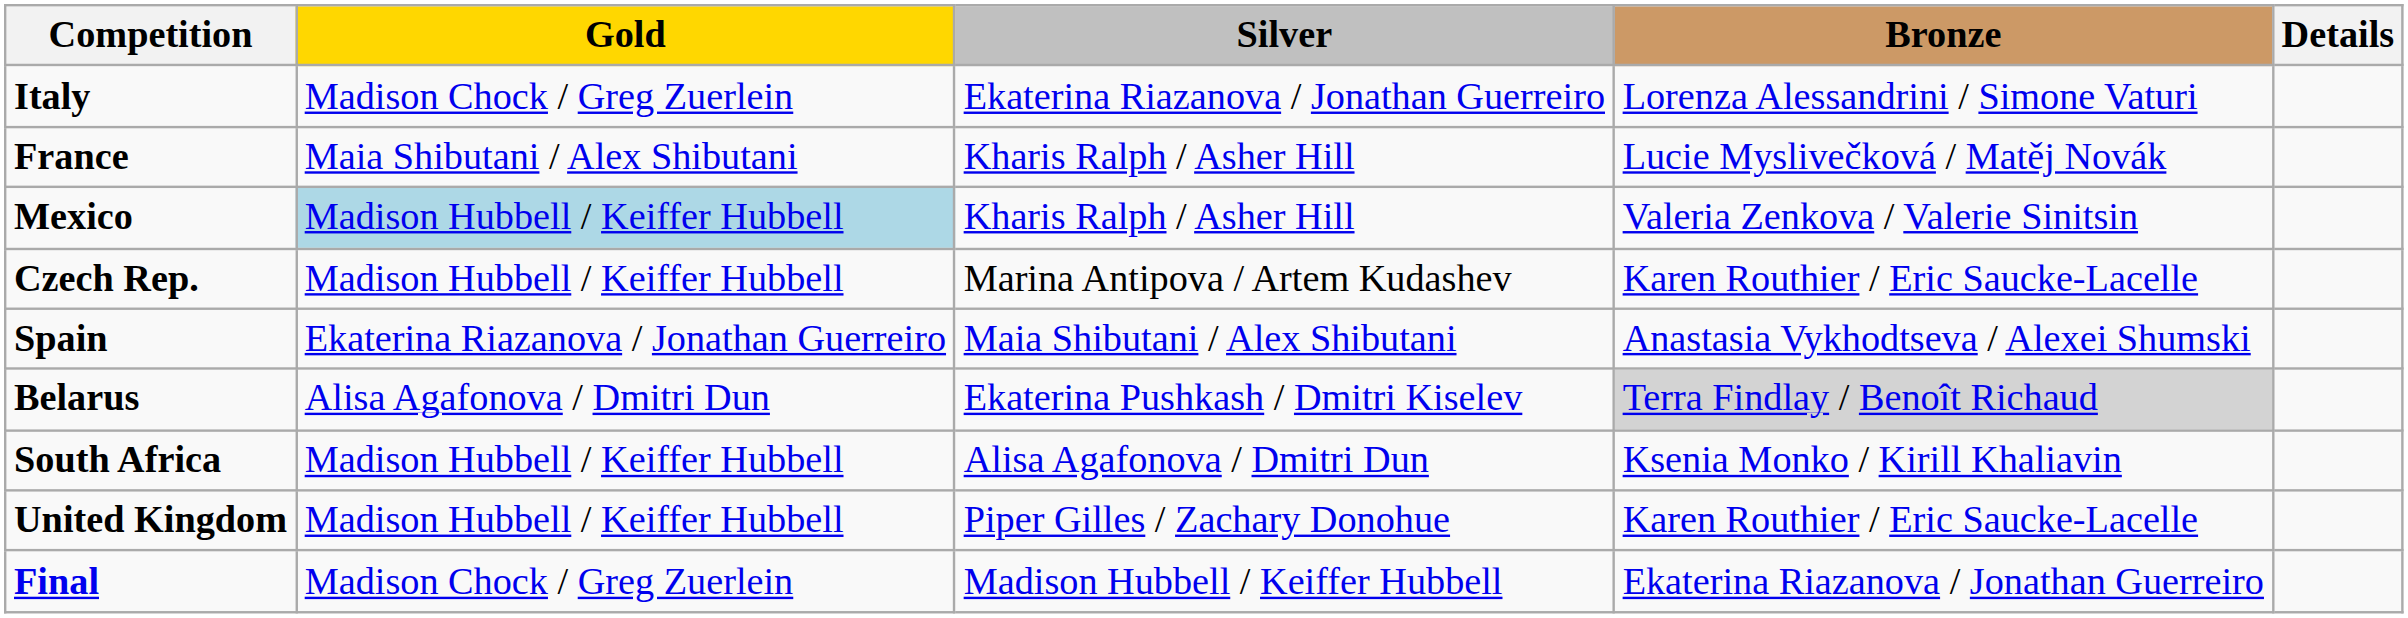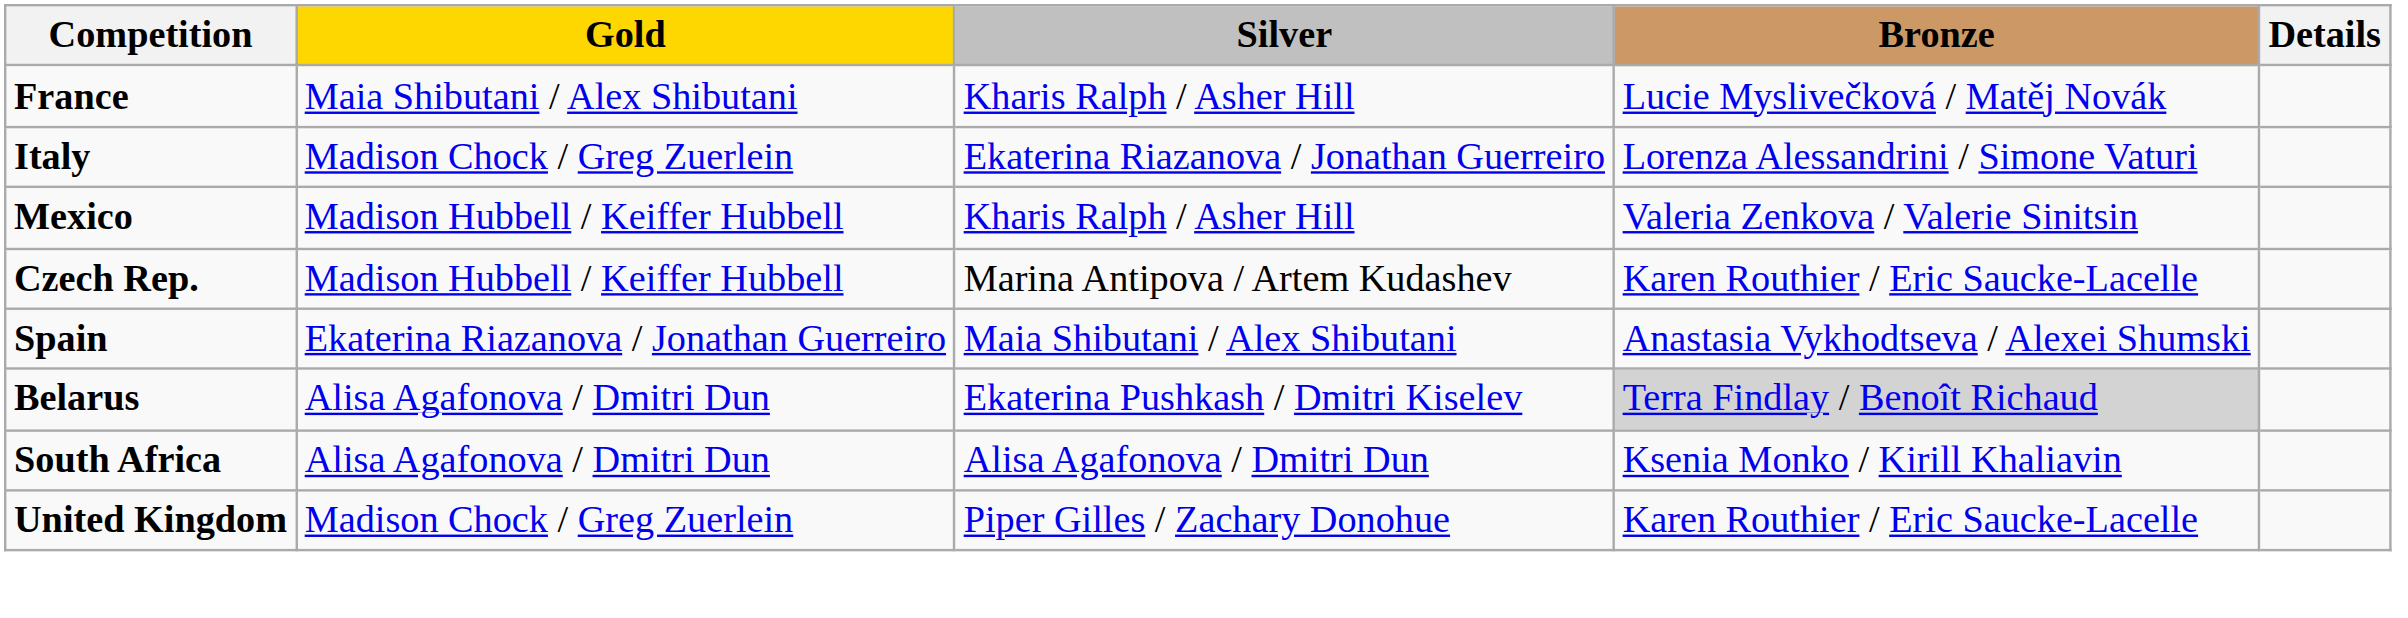 <table class="wikitable">
 <tr>
 <th>Competition</th>
 <td align=center bgcolor=gold><strong>Gold</strong></td>
 <td align=center bgcolor=silver><strong>Silver</strong></td>
 <td align=center bgcolor=cc9966><strong>Bronze</strong></td>
 <th>Details</th>
 </tr>
 <tr>
+<td><strong>France</strong></td>
+<td> <a href='#'>Maia Shibutani</a> / <a href='#'>Alex Shibutani</a></td>
+<td> <a href='#'>Kharis Ralph</a> / <a href='#'>Asher Hill</a></td>
+<td> <a href='#'>Lucie Myslivečková</a> / <a href='#'>Matěj Novák</a></td>
+<td></td>
+</tr>
+<tr>
 <td><strong>Italy</strong></td>
 <td> <a href='#'>Madison Chock</a> / <a href='#'>Greg Zuerlein</a></td>
 <td> <a href='#'>Ekaterina Riazanova</a> / <a href='#'>Jonathan Guerreiro</a></td>
 <td> <a href='#'>Lorenza Alessandrini</a> / <a href='#'>Simone Vaturi</a></td>
 <td></td>
 </tr>
 <tr>
-<td><strong>France</strong></td>
-<td> <a href='#'>Maia Shibutani</a> / <a href='#'>Alex Shibutani</a></td>
-<td> <a href='#'>Kharis Ralph</a> / <a href='#'>Asher Hill</a></td>
-<td> <a href='#'>Lucie Myslivečková</a> / <a href='#'>Matěj Novák</a></td>
-<td></td>
-</tr>
-<tr>
 <td><strong>Mexico</strong></td>
-<td style="background: lightblue;"> <a href='#'>Madison Hubbell</a> / <a href='#'>Keiffer Hubbell</a></td>
+<td> <a href='#'>Madison Hubbell</a> / <a href='#'>Keiffer Hubbell</a></td>
 <td> <a href='#'>Kharis Ralph</a> / <a href='#'>Asher Hill</a></td>
 <td> <a href='#'>Valeria Zenkova</a> / <a href='#'>Valerie Sinitsin</a></td>
 <td></td>
 </tr>
 <tr>
 <td><strong>Czech Rep.</strong></td>
 <td> <a href='#'>Madison Hubbell</a> / <a href='#'>Keiffer Hubbell</a></td>
 <td> Marina Antipova / Artem Kudashev</td>
 <td> <a href='#'>Karen Routhier</a> / <a href='#'>Eric Saucke-Lacelle</a></td>
 <td></td>
 </tr>
 <tr>
 <td><strong>Spain</strong></td>
 <td> <a href='#'>Ekaterina Riazanova</a> / <a href='#'>Jonathan Guerreiro</a></td>
 <td> <a href='#'>Maia Shibutani</a> / <a href='#'>Alex Shibutani</a></td>
 <td> <a href='#'>Anastasia Vykhodtseva</a> / <a href='#'>Alexei Shumski</a></td>
 <td></td>
 </tr>
 <tr>
 <td><strong>Belarus</strong></td>
 <td> <a href='#'>Alisa Agafonova</a> / <a href='#'>Dmitri Dun</a></td>
 <td> <a href='#'>Ekaterina Pushkash</a> / <a href='#'>Dmitri Kiselev</a></td>
 <td style="background: lightgrey;"> <a href='#'>Terra Findlay</a> / <a href='#'>Benoît Richaud</a></td>
 <td></td>
 </tr>
 <tr>
 <td><strong>South Africa</strong></td>
-<td> <a href='#'>Madison Hubbell</a> / <a href='#'>Keiffer Hubbell</a></td>
+<td> <a href='#'>Alisa Agafonova</a> / <a href='#'>Dmitri Dun</a></td>
 <td> <a href='#'>Alisa Agafonova</a> / <a href='#'>Dmitri Dun</a></td>
 <td> <a href='#'>Ksenia Monko</a> / <a href='#'>Kirill Khaliavin</a></td>
 <td></td>
 </tr>
 <tr>
 <td><strong>United Kingdom</strong></td>
-<td> <a href='#'>Madison Hubbell</a> / <a href='#'>Keiffer Hubbell</a></td>
+<td> <a href='#'>Madison Chock</a> / <a href='#'>Greg Zuerlein</a></td>
 <td> <a href='#'>Piper Gilles</a> / <a href='#'>Zachary Donohue</a></td>
 <td> <a href='#'>Karen Routhier</a> / <a href='#'>Eric Saucke-Lacelle</a></td>
 <td></td>
 </tr>
-<tr>
-<td><strong><a href='#'>Final</a></strong></td>
-<td> <a href='#'>Madison Chock</a> / <a href='#'>Greg Zuerlein</a></td>
-<td> <a href='#'>Madison Hubbell</a> / <a href='#'>Keiffer Hubbell</a></td>
-<td> <a href='#'>Ekaterina Riazanova</a> / <a href='#'>Jonathan Guerreiro</a></td>
-<td></td>
-</tr>
 </table>
